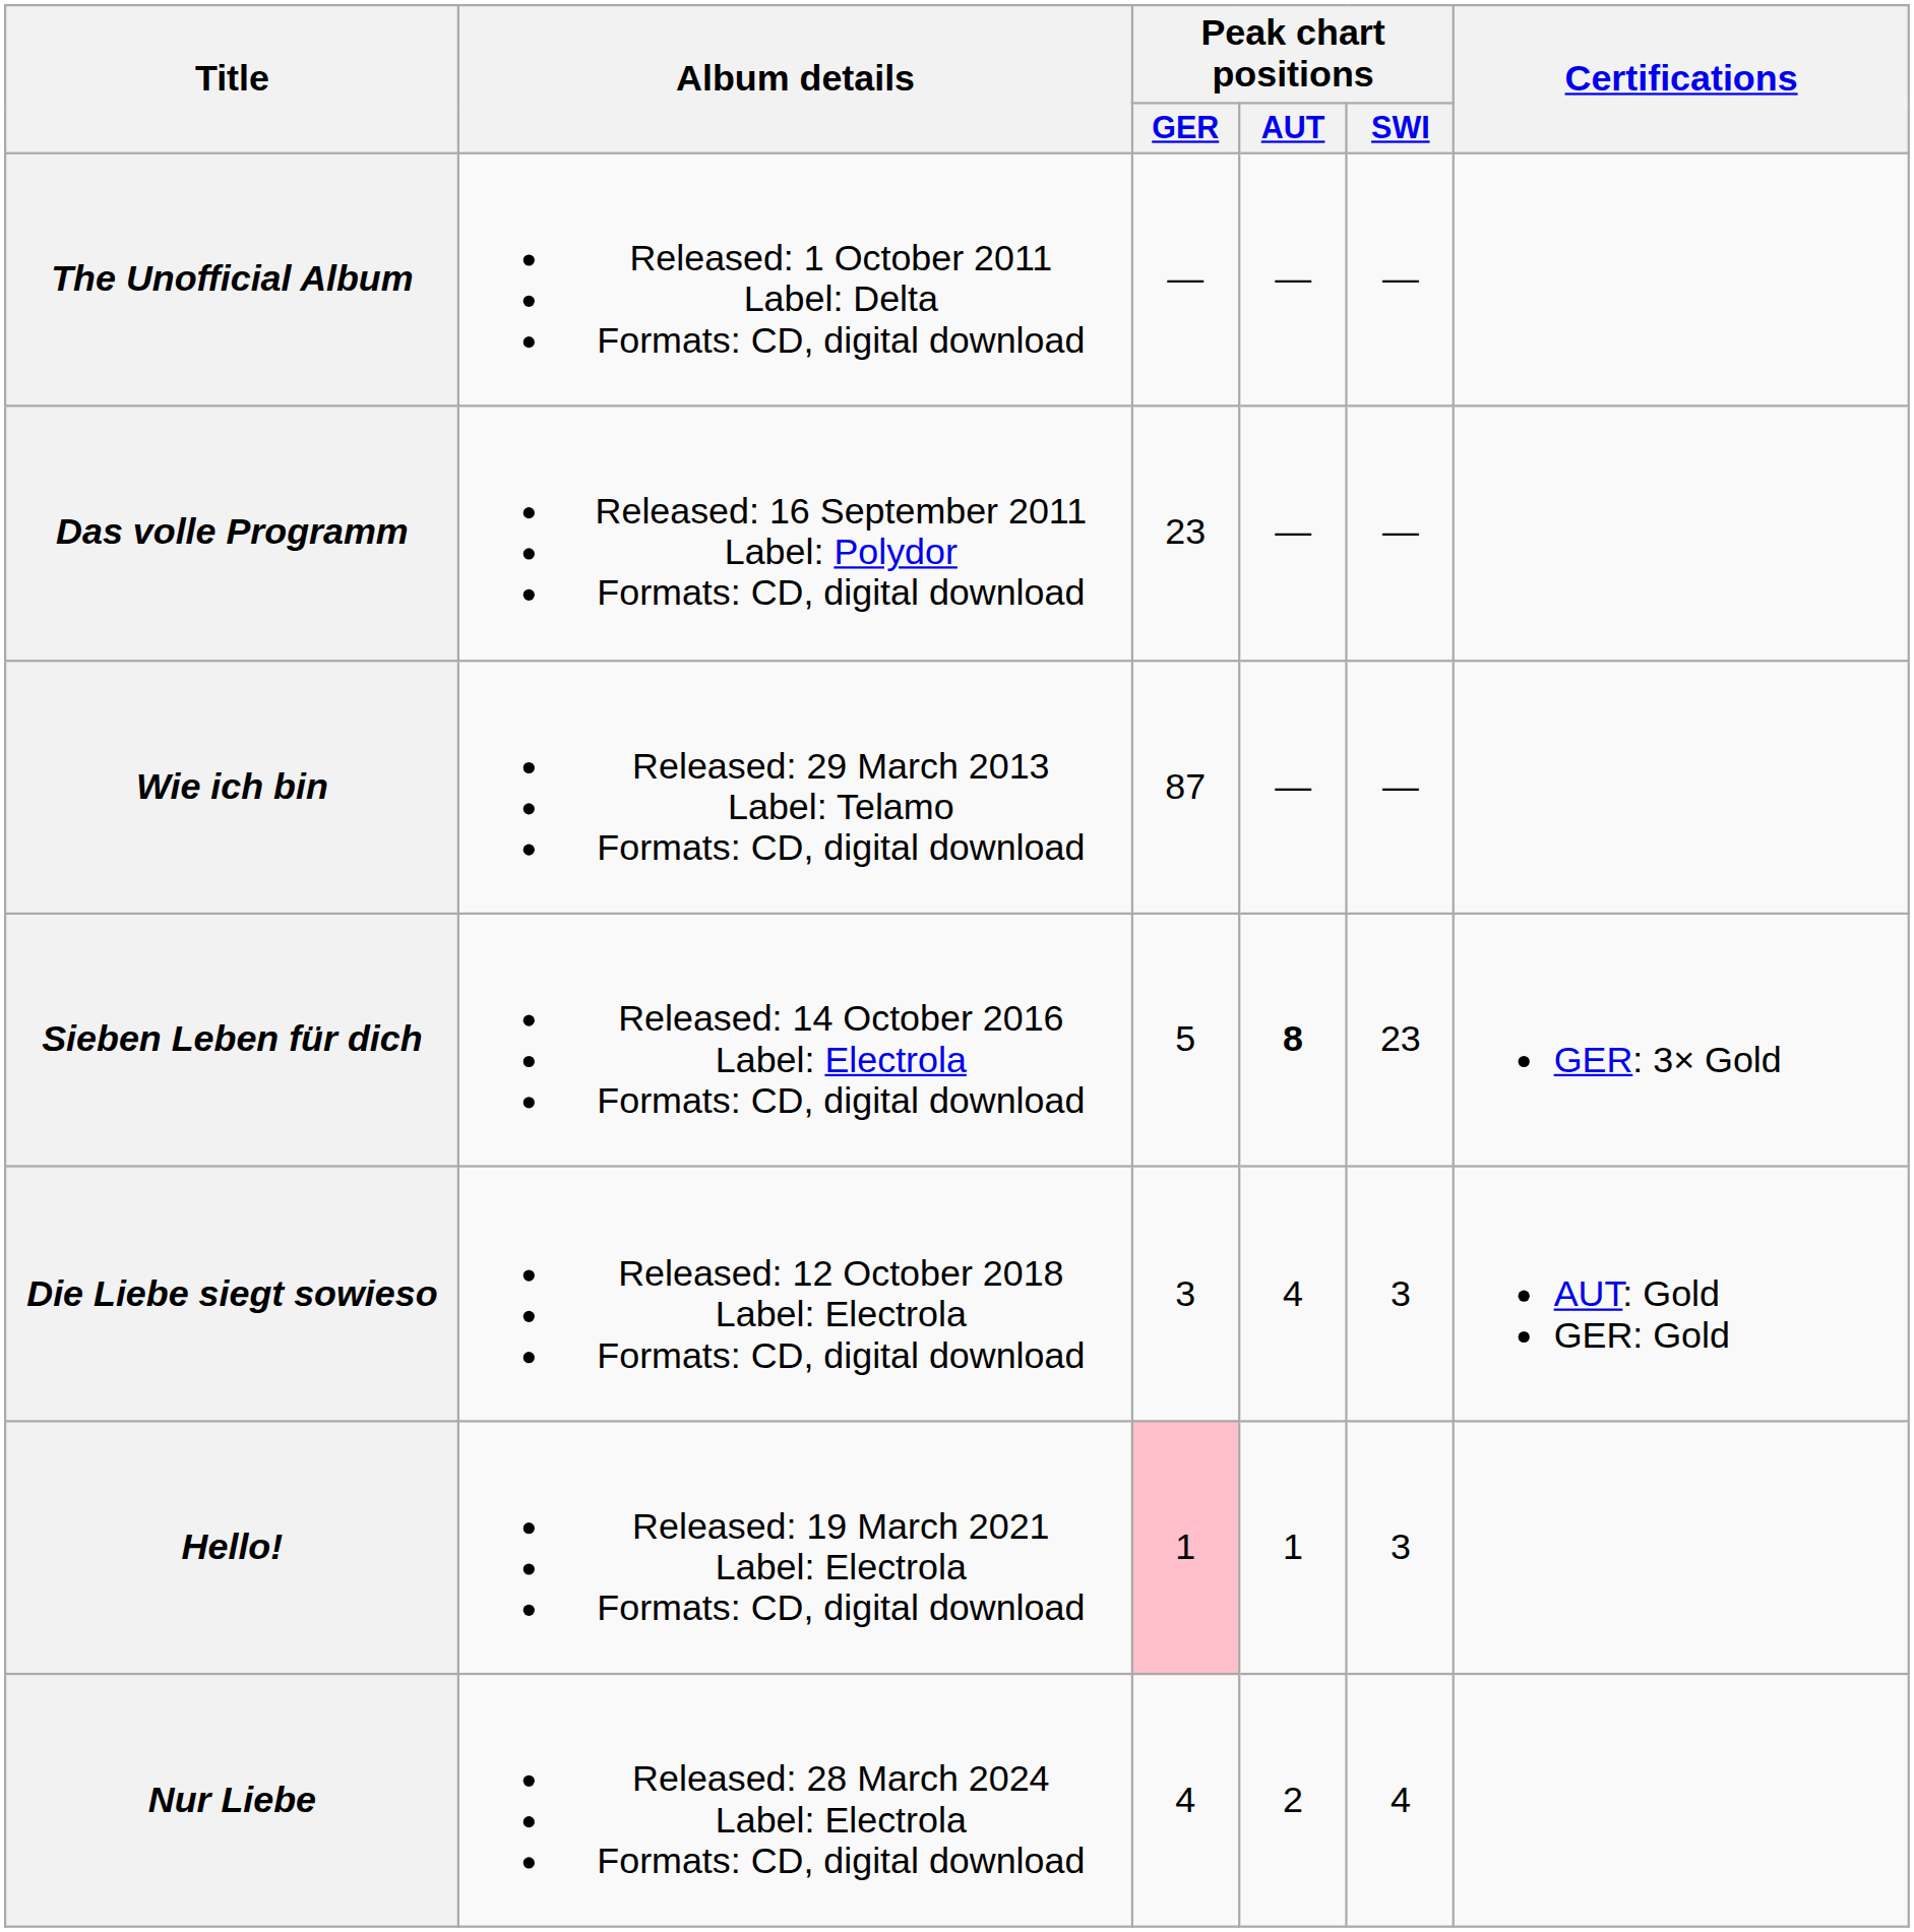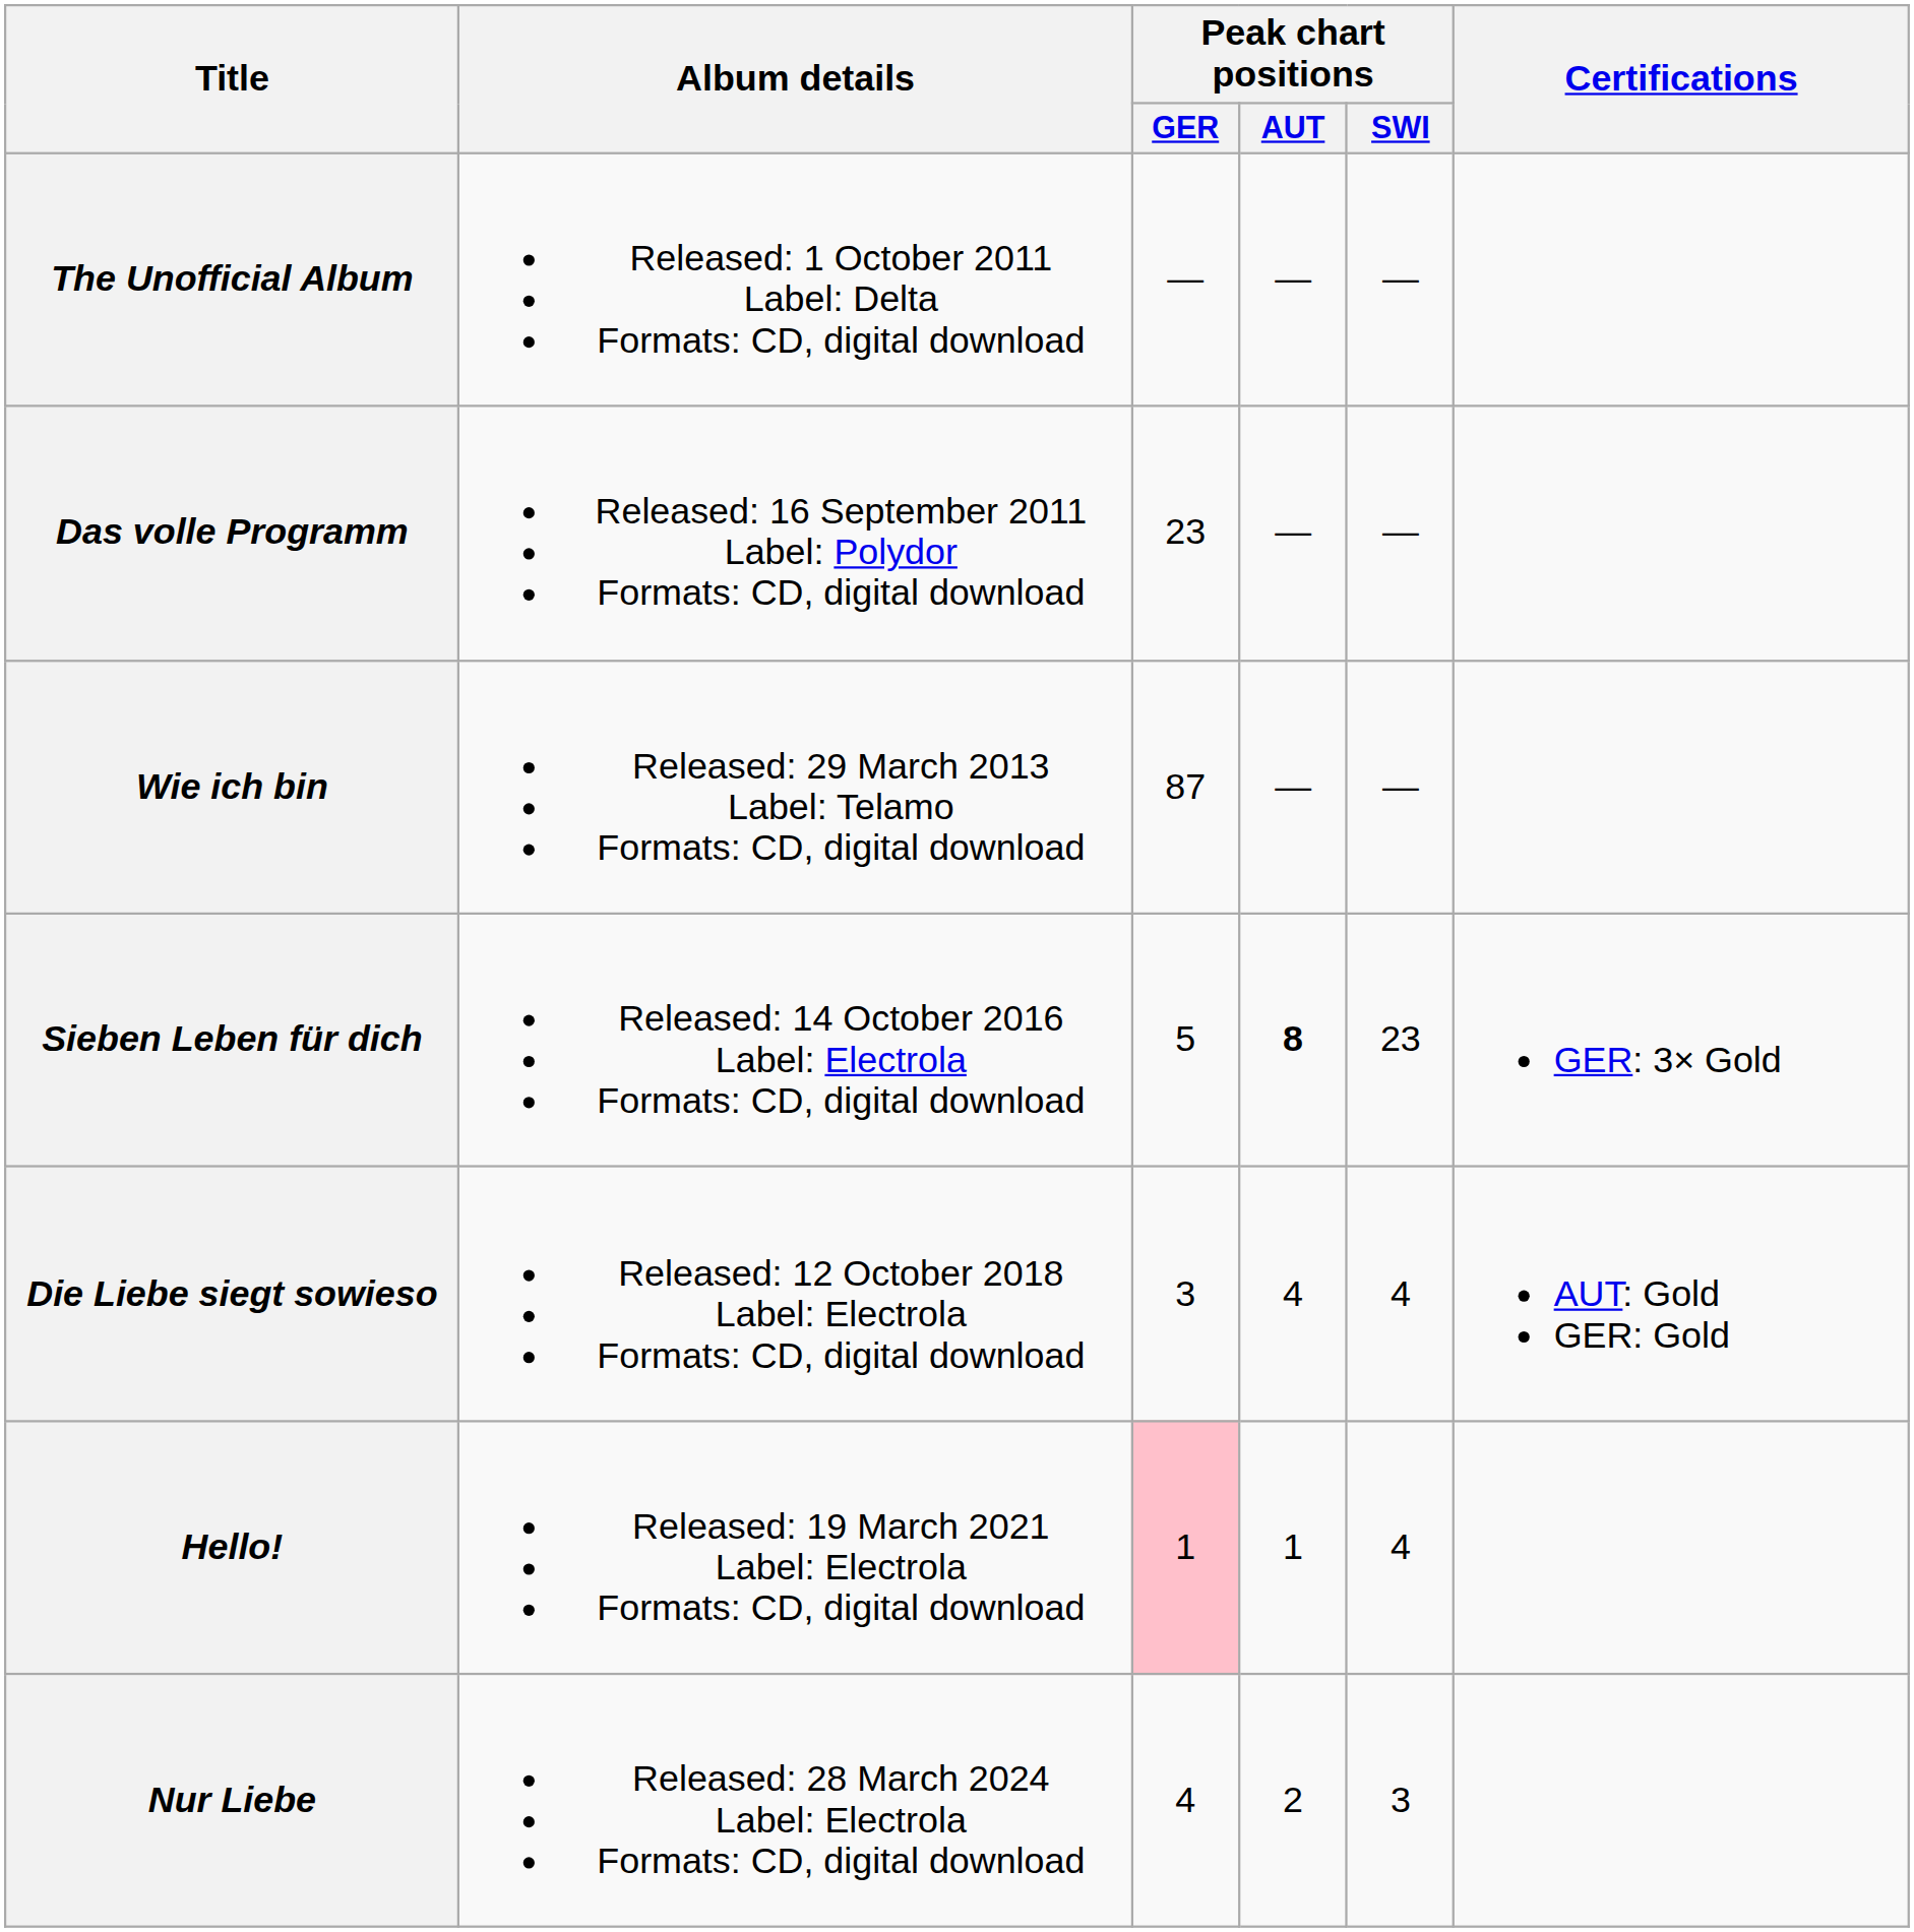 <table class="wikitable plainrowheaders" style="text-align:center;" border="1">
 <tr>
 <th scope="col" rowspan="2" style="width:12em;">Title</th>
 <th scope="col" rowspan="2" style="width:18em;">Album details</th>
 <th scope="col" colspan="3">Peak chart positions</th>
 <th scope="col" rowspan="2" style="width:12em;"><a href='#'>Certifications</a></th>
 </tr>
 <tr>
 <th style="width:3em;font-size:85%"><a href='#'>GER</a><br></th>
 <th style="width:3em;font-size:85%"><a href='#'>AUT</a><br></th>
 <th style="width:3em;font-size:85%"><a href='#'>SWI</a><br></th>
 </tr>
 <tr>
 <th scope="row"><em>The Unofficial Album</em></th>
 <td><br><ul><li>Released: 1 October 2011</li><li>Label: Delta</li><li>Formats: CD, digital download</li></ul></td>
 <td>—</td>
 <td>—</td>
 <td>—</td>
 <td align="left"></td>
 </tr>
 <tr>
 <th scope="row"><em>Das volle Programm</em></th>
 <td><br><ul><li>Released: 16 September 2011</li><li>Label: <a href='#'>Polydor</a></li><li>Formats: CD, digital download</li></ul></td>
 <td>23</td>
 <td>—</td>
 <td>—</td>
 <td align="left"></td>
 </tr>
 <tr>
 <th scope="row"><em>Wie ich bin</em></th>
 <td><br><ul><li>Released: 29 March 2013</li><li>Label: Telamo</li><li>Formats: CD, digital download</li></ul></td>
 <td>87</td>
 <td>—</td>
 <td>—</td>
 <td align="left"></td>
 </tr>
 <tr>
 <th scope="row"><em>Sieben Leben für dich</em></th>
 <td><br><ul><li>Released: 14 October 2016</li><li>Label: <a href='#'>Electrola</a></li><li>Formats: CD, digital download</li></ul></td>
 <td>5</td>
 <td><strong>8</strong></td>
 <td>23</td>
 <td align="left"><br><ul><li><a href='#'>GER</a>: 3× Gold</li></ul></td>
 </tr>
 <tr>
 <th scope="row"><em>Die Liebe siegt sowieso </em></th>
 <td><br><ul><li>Released: 12 October 2018</li><li>Label: Electrola</li><li>Formats: CD, digital download</li></ul></td>
 <td>3</td>
 <td>4</td>
-<td>3</td>
+<td>4</td>
 <td align="left"><br><ul><li><a href='#'>AUT</a>: Gold</li><li>GER: Gold</li></ul></td>
 </tr>
 <tr>
 <th scope="row"><em>Hello!</em></th>
 <td><br><ul><li>Released: 19 March 2021</li><li>Label: Electrola</li><li>Formats: CD, digital download</li></ul></td>
 <td style="background: pink;">1</td>
 <td>1</td>
-<td>3</td>
+<td>4</td>
 <td align="left"></td>
 </tr>
 <tr>
 <th scope="row"><em>Nur Liebe</em></th>
 <td><br><ul><li>Released: 28 March 2024</li><li>Label: Electrola</li><li>Formats: CD, digital download</li></ul></td>
 <td>4</td>
 <td>2</td>
-<td>4</td>
+<td>3</td>
 <td align="left"></td>
 </tr>
 </table>
